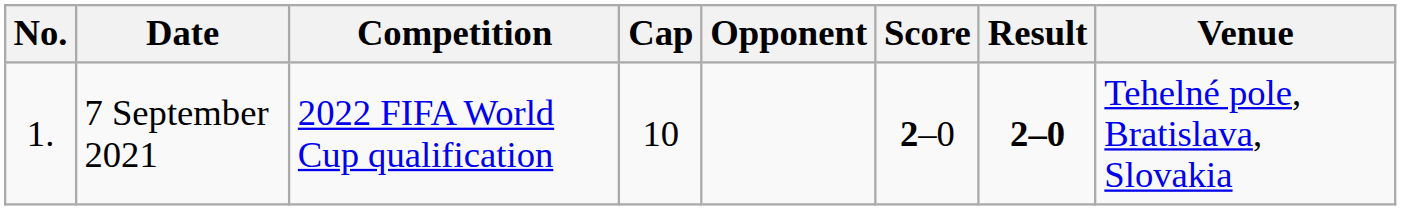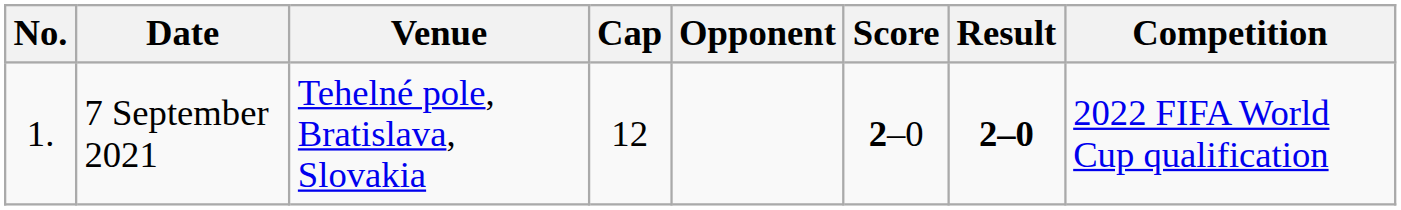 <table class="wikitable" style="font-size:100%;">
 <tr>
 <th>No.</th>
 <th>Date</th>
-<th>Competition</th>
+<th>Venue</th>
 <th>Cap</th>
 <th>Opponent</th>
 <th>Score</th>
 <th>Result</th>
-<th>Venue</th>
+<th>Competition</th>
 </tr>
 <tr>
 <td align=center>1.</td>
 <td>7 September 2021</td>
-<td><a href='#'>2022 FIFA World Cup qualification</a></td>
-<td align=center>10</td>
+<td><a href='#'>Tehelné pole</a>, <a href='#'>Bratislava</a>, <a href='#'>Slovakia</a></td>
+<td align=center>12</td>
 <td></td>
 <td align=center><strong>2</strong>–0</td>
 <td align=center><strong>2–0</strong></td>
-<td><a href='#'>Tehelné pole</a>, <a href='#'>Bratislava</a>, <a href='#'>Slovakia</a></td>
+<td><a href='#'>2022 FIFA World Cup qualification</a></td>
 </tr>
 </table>
